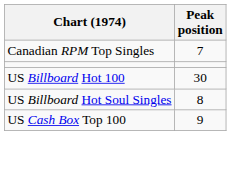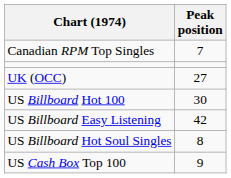 <table class="wikitable sortable">
 <tr>
 <th>Chart (1974)</th>
 <th>Peak<br>position</th>
 </tr>
 <tr>
 <td>Canadian <em>RPM</em> Top Singles</td>
 <td style="text-align:center;">7</td>
 </tr>
 <tr>
 <td></td>
 </tr>
 <tr>
+<td><a href='#'>UK</a> (<a href='#'>OCC</a>)</td>
+<td style="text-align:center;">27</td>
+</tr>
+<tr>
 <td>US <em><a href='#'>Billboard</a></em> <a href='#'>Hot 100</a></td>
 <td style="text-align:center;">30</td>
+</tr>
+<tr>
+<td>US <em>Billboard</em> <a href='#'>Easy Listening</a></td>
+<td style="text-align:center;">42</td>
 </tr>
 <tr>
 <td>US <em>Billboard</em> <a href='#'>Hot Soul Singles</a></td>
 <td style="text-align:center;">8</td>
 </tr>
 <tr>
 <td>US <a href='#'><em>Cash Box</em></a> Top 100</td>
 <td align="center">9</td>
 </tr>
 </table>
